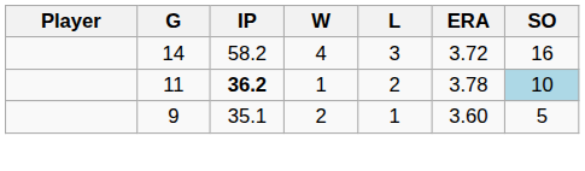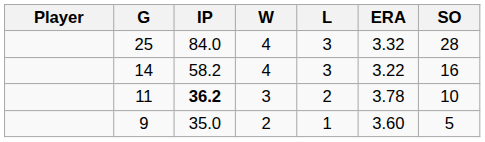 <table class="wikitable sortable">
 <tr>
 <th bgcolor="#DDDDFF" width="16%">Player</th>
 <th bgcolor="#DDDDFF" width="9%">G</th>
 <th bgcolor="#DDDDFF" width="9%">IP</th>
 <th bgcolor="#DDDDFF" width="9%">W</th>
 <th bgcolor="#DDDDFF" width="9%">L</th>
 <th bgcolor="#DDDDFF" width="9%">ERA</th>
 <th bgcolor="#DDDDFF" width="9%">SO</th>
 </tr>
 <tr align="center">
 <td></td>
+<td>25</td>
+<td>84.0</td>
+<td>4</td>
+<td>3</td>
+<td>3.32</td>
+<td>28</td>
+</tr>
+<tr align="center">
+<td></td>
 <td>14</td>
 <td>58.2</td>
 <td>4</td>
 <td>3</td>
-<td>3.72</td>
+<td>3.22</td>
 <td>16</td>
 </tr>
 <tr align="center">
 <td></td>
 <td>11</td>
 <td><strong>36.2</strong></td>
-<td>1</td>
+<td>3</td>
 <td>2</td>
 <td>3.78</td>
-<td style="background: lightblue;">10</td>
+<td>10</td>
 </tr>
 <tr align="center">
 <td></td>
 <td>9</td>
-<td>35.1</td>
+<td>35.0</td>
 <td>2</td>
 <td>1</td>
 <td>3.60</td>
 <td>5</td>
 </tr>
 </table>
